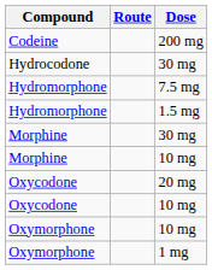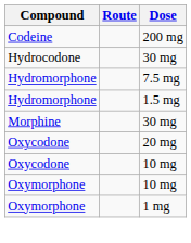 <table class="wikitable floatright">
 <tr>
 <th>Compound</th>
 <th><a href='#'>Route</a></th>
 <th><a href='#'>Dose</a></th>
 </tr>
 <tr>
 <td><a href='#'>Codeine</a></td>
 <td></td>
 <td>200 mg</td>
 </tr>
 <tr>
 <td>Hydrocodone</td>
 <td></td>
 <td>30 mg</td>
 </tr>
 <tr>
 <td><a href='#'>Hydromorphone</a></td>
 <td></td>
 <td>7.5 mg</td>
 </tr>
 <tr>
 <td><a href='#'>Hydromorphone</a></td>
 <td></td>
 <td>1.5 mg</td>
 </tr>
 <tr>
 <td><a href='#'>Morphine</a></td>
 <td></td>
 <td>30 mg</td>
 </tr>
 <tr>
-<td><a href='#'>Morphine</a></td>
-<td></td>
-<td>10 mg</td>
-</tr>
-<tr>
 <td><a href='#'>Oxycodone</a></td>
 <td></td>
 <td>20 mg</td>
 </tr>
 <tr>
 <td><a href='#'>Oxycodone</a></td>
 <td></td>
 <td>10 mg</td>
 </tr>
 <tr>
 <td><a href='#'>Oxymorphone</a></td>
 <td></td>
 <td>10 mg</td>
 </tr>
 <tr>
 <td><a href='#'>Oxymorphone</a></td>
 <td></td>
 <td>1 mg</td>
 </tr>
 </table>
